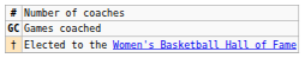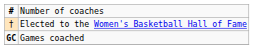 <table class="wikitable">
 <tr>
 <td align="center"><strong>#</strong></td>
 <td>Number of coaches </td>
 </tr>
 <tr>
+<td bgcolor="#FFE6BD" align="center">†</td>
+<td>Elected to the <a href='#'>Women's Basketball Hall of Fame</a></td>
+</tr>
+<tr>
 <td><strong>GC</strong></td>
 <td>Games coached</td>
 </tr>
 <tr>
-<td bgcolor="#FFE6BD" align="center">†</td>
-<td>Elected to the <a href='#'>Women's Basketball Hall of Fame</a></td>
-</tr>
-<tr>
 </tr>
 </table>
